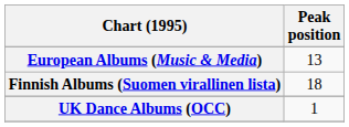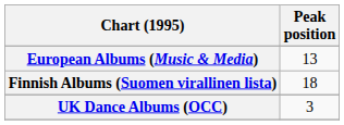 <table class="wikitable sortable plainrowheaders" style="text-align:center">
 <tr>
 <th scope="col">Chart (1995)</th>
 <th scope="col">Peak<br>position</th>
 </tr>
 <tr>
 </tr>
 <tr>
 </tr>
 <tr>
 </tr>
 <tr>
 </tr>
 <tr>
 </tr>
 <tr>
 <th scope="row"><a href='#'>European Albums</a> (<em><a href='#'>Music & Media</a></em>)</th>
 <td>13</td>
 </tr>
 <tr>
 <th scope="row">Finnish Albums (<a href='#'>Suomen virallinen lista</a>)</th>
 <td>18</td>
 </tr>
 <tr>
 </tr>
 <tr>
 </tr>
 <tr>
 </tr>
 <tr>
 </tr>
 <tr>
 </tr>
 <tr>
 </tr>
 <tr>
 </tr>
 <tr>
 <th scope="row"><a href='#'>UK Dance Albums</a> (<a href='#'>OCC</a>)</th>
-<td>1</td>
+<td>3</td>
 </tr>
 <tr>
 </tr>
 <tr>
 </tr>
 </table>
